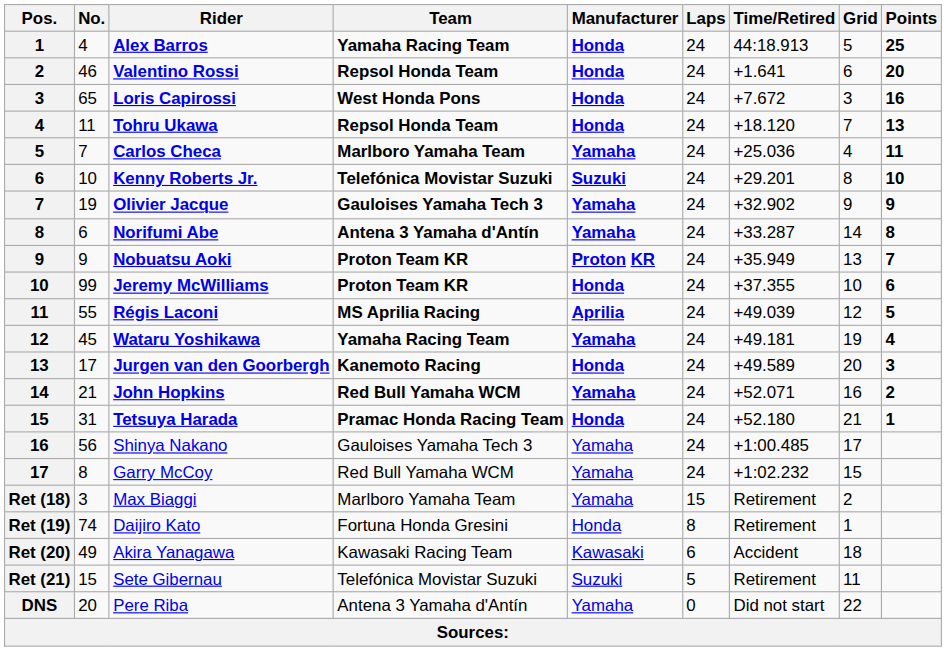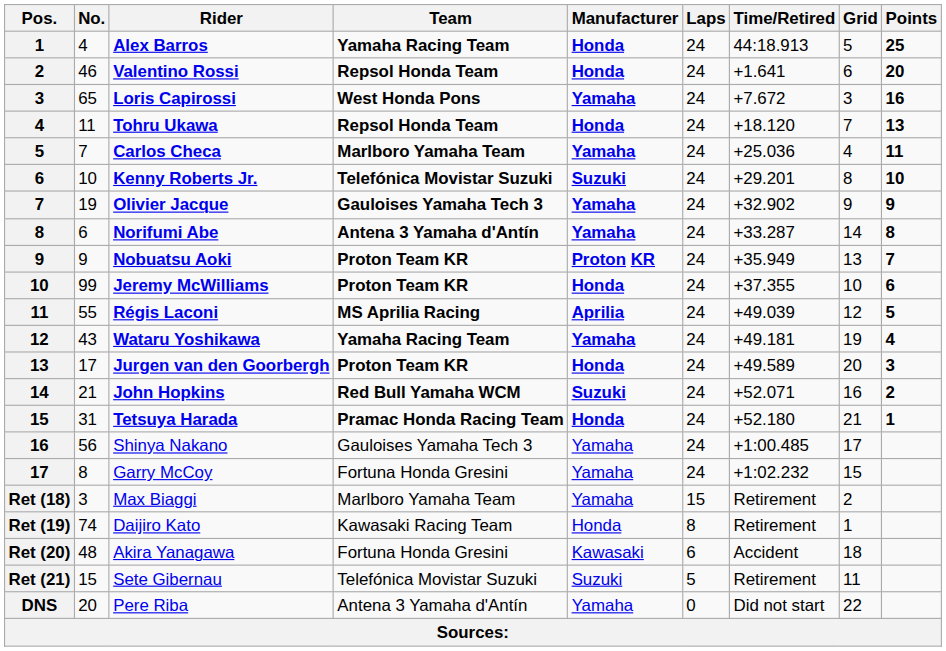 <table class="wikitable" style="font-size: 95%;">
 <tr>
 <th>Pos.</th>
 <th>No.</th>
 <th>Rider</th>
 <th>Team</th>
 <th>Manufacturer</th>
 <th>Laps</th>
 <th>Time/Retired</th>
 <th>Grid</th>
 <th>Points</th>
 </tr>
 <tr>
 <th>1</th>
 <td>4</td>
 <td> <strong><a href='#'>Alex Barros</a></strong></td>
 <td><strong>Yamaha Racing Team</strong></td>
 <td><strong><a href='#'>Honda</a></strong></td>
 <td>24</td>
 <td>44:18.913</td>
 <td>5</td>
 <td><strong>25</strong></td>
 </tr>
 <tr>
 <th>2</th>
 <td>46</td>
 <td> <strong><a href='#'>Valentino Rossi</a></strong></td>
 <td><strong>Repsol Honda Team</strong></td>
 <td><strong><a href='#'>Honda</a></strong></td>
 <td>24</td>
 <td>+1.641</td>
 <td>6</td>
 <td><strong>20</strong></td>
 </tr>
 <tr>
 <th>3</th>
 <td>65</td>
 <td> <strong><a href='#'>Loris Capirossi</a></strong></td>
 <td><strong>West Honda Pons</strong></td>
-<td><strong><a href='#'>Honda</a></strong></td>
+<td><strong><a href='#'>Yamaha</a></strong></td>
 <td>24</td>
 <td>+7.672</td>
 <td>3</td>
 <td><strong>16</strong></td>
 </tr>
 <tr>
 <th>4</th>
 <td>11</td>
 <td> <strong><a href='#'>Tohru Ukawa</a></strong></td>
 <td><strong>Repsol Honda Team</strong></td>
 <td><strong><a href='#'>Honda</a></strong></td>
 <td>24</td>
 <td>+18.120</td>
 <td>7</td>
 <td><strong>13</strong></td>
 </tr>
 <tr>
 <th>5</th>
 <td>7</td>
 <td> <strong><a href='#'>Carlos Checa</a></strong></td>
 <td><strong>Marlboro Yamaha Team</strong></td>
 <td><strong><a href='#'>Yamaha</a></strong></td>
 <td>24</td>
 <td>+25.036</td>
 <td>4</td>
 <td><strong>11</strong></td>
 </tr>
 <tr>
 <th>6</th>
 <td>10</td>
 <td> <strong><a href='#'>Kenny Roberts Jr.</a></strong></td>
 <td><strong>Telefónica Movistar Suzuki</strong></td>
 <td><strong><a href='#'>Suzuki</a></strong></td>
 <td>24</td>
 <td>+29.201</td>
 <td>8</td>
 <td><strong>10</strong></td>
 </tr>
 <tr>
 <th>7</th>
 <td>19</td>
 <td> <strong><a href='#'>Olivier Jacque</a></strong></td>
 <td><strong>Gauloises Yamaha Tech 3</strong></td>
 <td><strong><a href='#'>Yamaha</a></strong></td>
 <td>24</td>
 <td>+32.902</td>
 <td>9</td>
 <td><strong>9</strong></td>
 </tr>
 <tr>
 <th>8</th>
 <td>6</td>
 <td> <strong><a href='#'>Norifumi Abe</a></strong></td>
 <td><strong>Antena 3 Yamaha d'Antín</strong></td>
 <td><strong><a href='#'>Yamaha</a></strong></td>
 <td>24</td>
 <td>+33.287</td>
 <td>14</td>
 <td><strong>8</strong></td>
 </tr>
 <tr>
 <th>9</th>
 <td>9</td>
 <td> <strong><a href='#'>Nobuatsu Aoki</a></strong></td>
 <td><strong>Proton Team KR</strong></td>
 <td><strong><a href='#'>Proton</a> <a href='#'>KR</a></strong></td>
 <td>24</td>
 <td>+35.949</td>
 <td>13</td>
 <td><strong>7</strong></td>
 </tr>
 <tr>
 <th>10</th>
 <td>99</td>
 <td> <strong><a href='#'>Jeremy McWilliams</a></strong></td>
 <td><strong>Proton Team KR</strong></td>
 <td><strong><a href='#'>Honda</a></strong></td>
 <td>24</td>
 <td>+37.355</td>
 <td>10</td>
 <td><strong>6</strong></td>
 </tr>
 <tr>
 <th>11</th>
 <td>55</td>
 <td> <strong><a href='#'>Régis Laconi</a></strong></td>
 <td><strong>MS Aprilia Racing</strong></td>
 <td><strong><a href='#'>Aprilia</a></strong></td>
 <td>24</td>
 <td>+49.039</td>
 <td>12</td>
 <td><strong>5</strong></td>
 </tr>
 <tr>
 <th>12</th>
-<td>45</td>
+<td>43</td>
 <td> <strong><a href='#'>Wataru Yoshikawa</a></strong></td>
 <td><strong>Yamaha Racing Team</strong></td>
 <td><strong><a href='#'>Yamaha</a></strong></td>
 <td>24</td>
 <td>+49.181</td>
 <td>19</td>
 <td><strong>4</strong></td>
 </tr>
 <tr>
 <th>13</th>
 <td>17</td>
 <td> <strong><a href='#'>Jurgen van den Goorbergh</a></strong></td>
-<td><strong>Kanemoto Racing</strong></td>
+<td><strong>Proton Team KR</strong></td>
 <td><strong><a href='#'>Honda</a></strong></td>
 <td>24</td>
 <td>+49.589</td>
 <td>20</td>
 <td><strong>3</strong></td>
 </tr>
 <tr>
 <th>14</th>
 <td>21</td>
 <td> <strong><a href='#'>John Hopkins</a></strong></td>
 <td><strong>Red Bull Yamaha WCM</strong></td>
-<td><strong><a href='#'>Yamaha</a></strong></td>
+<td><strong><a href='#'>Suzuki</a></strong></td>
 <td>24</td>
 <td>+52.071</td>
 <td>16</td>
 <td><strong>2</strong></td>
 </tr>
 <tr>
 <th>15</th>
 <td>31</td>
 <td> <strong><a href='#'>Tetsuya Harada</a></strong></td>
 <td><strong>Pramac Honda Racing Team</strong></td>
 <td><strong><a href='#'>Honda</a></strong></td>
 <td>24</td>
 <td>+52.180</td>
 <td>21</td>
 <td><strong>1</strong></td>
 </tr>
 <tr>
 <th>16</th>
 <td>56</td>
 <td> <a href='#'>Shinya Nakano</a></td>
 <td>Gauloises Yamaha Tech 3</td>
 <td><a href='#'>Yamaha</a></td>
 <td>24</td>
 <td>+1:00.485</td>
 <td>17</td>
 <td></td>
 </tr>
 <tr>
 <th>17</th>
 <td>8</td>
 <td> <a href='#'>Garry McCoy</a></td>
-<td>Red Bull Yamaha WCM</td>
+<td>Fortuna Honda Gresini</td>
 <td><a href='#'>Yamaha</a></td>
 <td>24</td>
 <td>+1:02.232</td>
 <td>15</td>
 <td></td>
 </tr>
 <tr>
 <th>Ret (18)</th>
 <td>3</td>
 <td> <a href='#'>Max Biaggi</a></td>
 <td>Marlboro Yamaha Team</td>
 <td><a href='#'>Yamaha</a></td>
 <td>15</td>
 <td>Retirement</td>
 <td>2</td>
 <td></td>
 </tr>
 <tr>
 <th>Ret (19)</th>
 <td>74</td>
 <td> <a href='#'>Daijiro Kato</a></td>
-<td>Fortuna Honda Gresini</td>
+<td>Kawasaki Racing Team</td>
 <td><a href='#'>Honda</a></td>
 <td>8</td>
 <td>Retirement</td>
 <td>1</td>
 <td></td>
 </tr>
 <tr>
 <th>Ret (20)</th>
-<td>49</td>
+<td>48</td>
 <td> <a href='#'>Akira Yanagawa</a></td>
-<td>Kawasaki Racing Team</td>
+<td>Fortuna Honda Gresini</td>
 <td><a href='#'>Kawasaki</a></td>
 <td>6</td>
 <td>Accident</td>
 <td>18</td>
 <td></td>
 </tr>
 <tr>
 <th>Ret (21)</th>
 <td>15</td>
 <td> <a href='#'>Sete Gibernau</a></td>
 <td>Telefónica Movistar Suzuki</td>
 <td><a href='#'>Suzuki</a></td>
 <td>5</td>
 <td>Retirement</td>
 <td>11</td>
 <td></td>
 </tr>
 <tr>
 <th>DNS</th>
 <td>20</td>
 <td> <a href='#'>Pere Riba</a></td>
 <td>Antena 3 Yamaha d'Antín</td>
 <td><a href='#'>Yamaha</a></td>
 <td>0</td>
 <td>Did not start</td>
 <td>22</td>
 <td></td>
 </tr>
 <tr>
 <th colspan=9>Sources: </th>
 </tr>
 </table>
